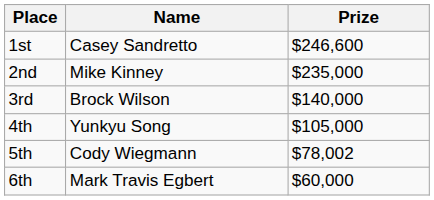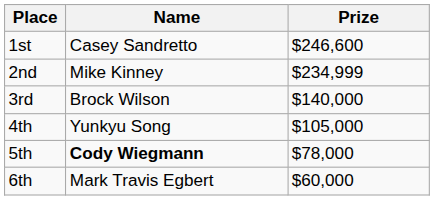 <table class="wikitable">
 <tr>
 <th style="width:50px;">Place</th>
 <th style="width:200px;">Name</th>
 <th style="width:125px;">Prize</th>
 </tr>
 <tr>
 <td>1st</td>
 <td> Casey Sandretto</td>
 <td>$246,600</td>
 </tr>
 <tr>
 <td>2nd</td>
 <td> Mike Kinney</td>
-<td>$235,000</td>
+<td>$234,999</td>
 </tr>
 <tr>
 <td>3rd</td>
 <td> Brock Wilson</td>
 <td>$140,000</td>
 </tr>
 <tr>
 <td>4th</td>
 <td> Yunkyu Song</td>
 <td>$105,000</td>
 </tr>
 <tr>
 <td>5th</td>
-<td> Cody Wiegmann</td>
-<td>$78,002</td>
+<td><strong> Cody Wiegmann</strong></td>
+<td>$78,000</td>
 </tr>
 <tr>
 <td>6th</td>
 <td> Mark Travis Egbert</td>
 <td>$60,000</td>
 </tr>
 </table>
